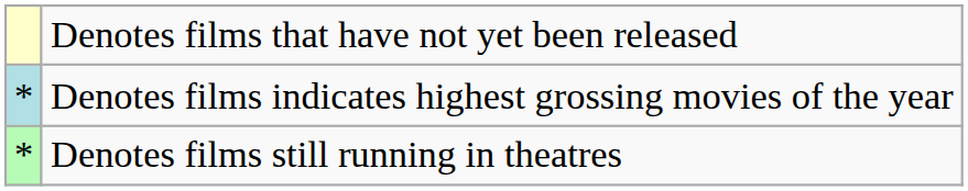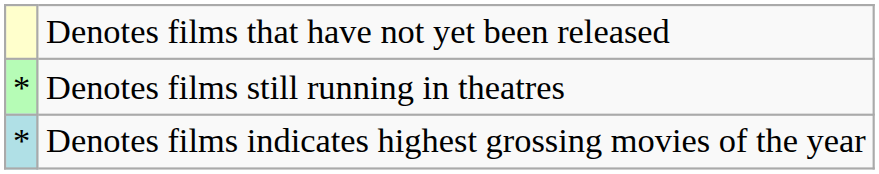 <table class="wikitable">
 <tr>
 <td style="background:#ffc;"></td>
 <td>Denotes films that have not yet been released</td>
 </tr>
 <tr>
+<td style="background:#b6fcb6;">*</td>
+<td>Denotes films still running in theatres</td>
+</tr>
+<tr>
 <td style="background:#B0E0E6;">*</td>
 <td>Denotes films indicates highest grossing movies of the year</td>
 </tr>
-<tr>
-<td style="background:#b6fcb6;">*</td>
-<td>Denotes films still running in theatres</td>
-</tr>
 </table>
